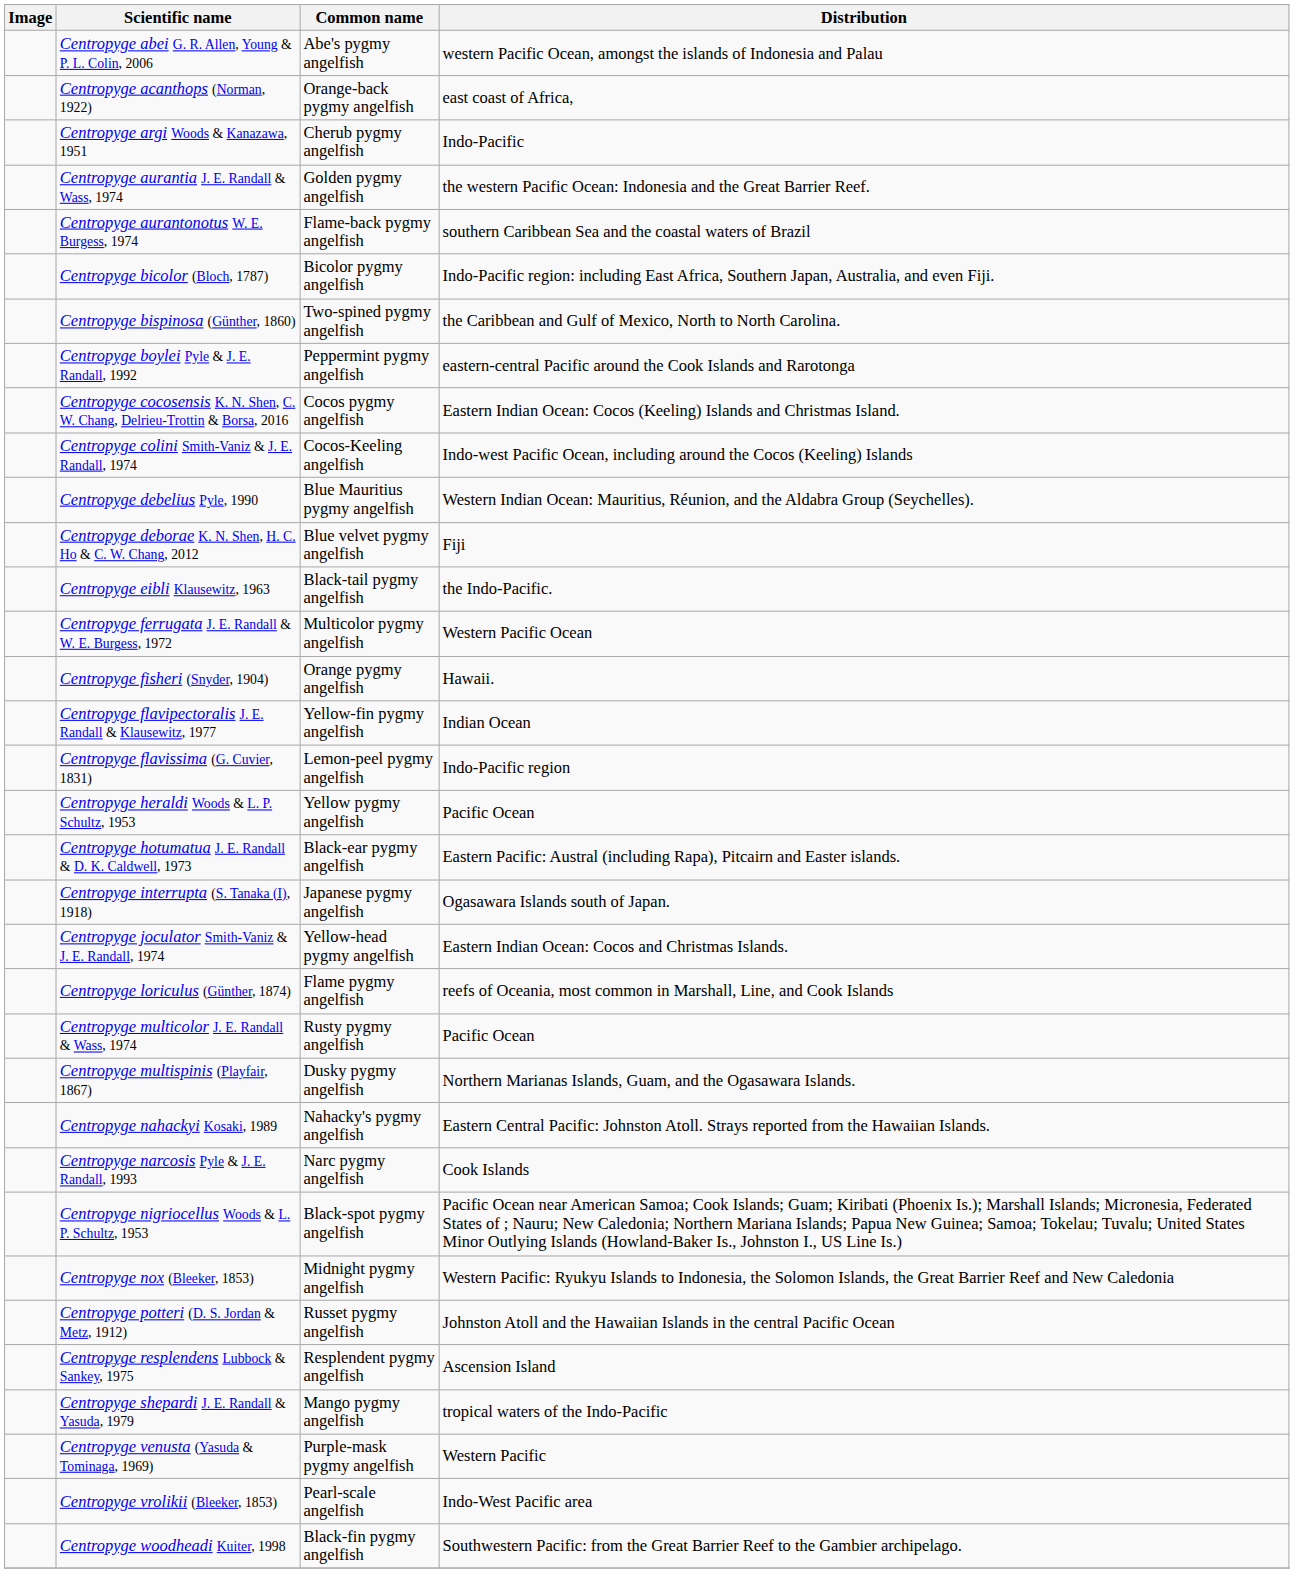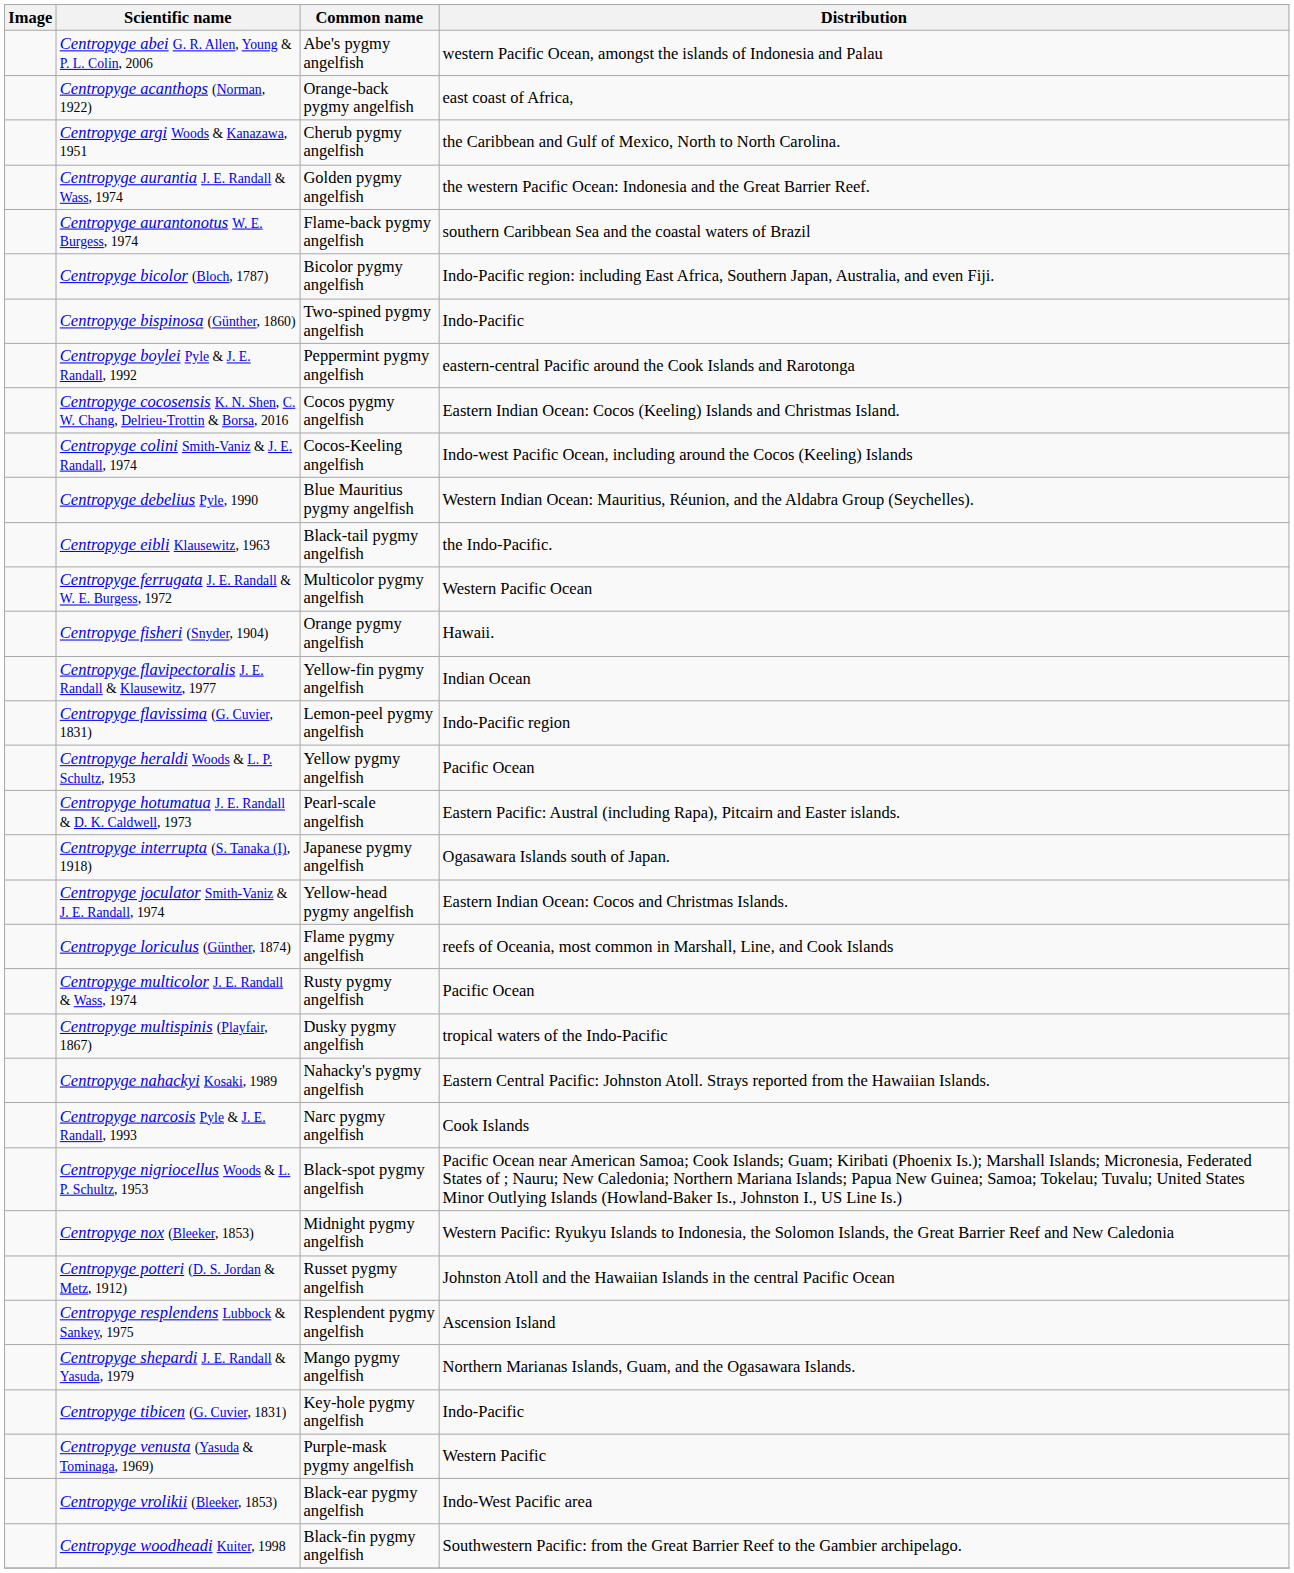 <table class="wikitable">
 <tr>
 <th>Image</th>
 <th>Scientific name</th>
 <th>Common name</th>
 <th>Distribution</th>
 </tr>
 <tr>
 <td></td>
 <td><em><a href='#'>Centropyge abei</a></em> <small><a href='#'>G. R. Allen</a>, <a href='#'>Young</a> & <a href='#'>P. L. Colin</a>, 2006</small></td>
 <td>Abe's pygmy angelfish</td>
 <td>western Pacific Ocean, amongst the islands of Indonesia and Palau</td>
 </tr>
 <tr>
 <td></td>
 <td><em><a href='#'>Centropyge acanthops</a></em> <small>(<a href='#'>Norman</a>, 1922)</small></td>
 <td>Orange-back pygmy angelfish</td>
 <td>east coast of Africa,</td>
 </tr>
 <tr>
 <td></td>
 <td><em><a href='#'>Centropyge argi</a></em> <small><a href='#'>Woods</a> & <a href='#'>Kanazawa</a>, 1951</small></td>
 <td>Cherub pygmy angelfish</td>
-<td>Indo-Pacific</td>
+<td>the Caribbean and Gulf of Mexico, North to North Carolina.</td>
 </tr>
 <tr>
 <td></td>
 <td><em><a href='#'>Centropyge aurantia</a></em> <small><a href='#'>J. E. Randall</a> & <a href='#'>Wass</a>, 1974</small></td>
 <td>Golden pygmy angelfish</td>
 <td>the western Pacific Ocean: Indonesia and the Great Barrier Reef.</td>
 </tr>
 <tr>
 <td></td>
 <td><em><a href='#'>Centropyge aurantonotus</a></em> <small><a href='#'>W. E. Burgess</a>, 1974</small></td>
 <td>Flame-back pygmy angelfish</td>
 <td>southern Caribbean Sea and the coastal waters of Brazil</td>
 </tr>
 <tr>
 <td></td>
 <td><em><a href='#'>Centropyge bicolor</a></em> <small>(<a href='#'>Bloch</a>, 1787)</small></td>
 <td>Bicolor pygmy angelfish</td>
 <td>Indo-Pacific region: including East Africa, Southern Japan, Australia, and even Fiji.</td>
 </tr>
 <tr>
 <td></td>
 <td><em><a href='#'>Centropyge bispinosa</a></em> <small>(<a href='#'>Günther</a>, 1860)</small></td>
 <td>Two-spined pygmy angelfish</td>
-<td>the Caribbean and Gulf of Mexico, North to North Carolina.</td>
+<td>Indo-Pacific</td>
 </tr>
 <tr>
 <td></td>
 <td><em><a href='#'>Centropyge boylei</a></em> <small><a href='#'>Pyle</a> & <a href='#'>J. E. Randall</a>, 1992</small></td>
 <td>Peppermint pygmy angelfish</td>
 <td>eastern-central Pacific around the Cook Islands and Rarotonga</td>
 </tr>
 <tr>
 <td></td>
 <td><em><a href='#'>Centropyge cocosensis</a></em> <small><a href='#'>K. N. Shen</a>, <a href='#'>C. W. Chang</a>, <a href='#'>Delrieu-Trottin</a> & <a href='#'>Borsa</a>, 2016</small></td>
 <td>Cocos pygmy angelfish </td>
 <td>Eastern Indian Ocean: Cocos (Keeling) Islands and Christmas Island.</td>
 </tr>
 <tr>
 <td></td>
 <td><em><a href='#'>Centropyge colini</a></em> <small><a href='#'>Smith-Vaniz</a> & <a href='#'>J. E. Randall</a>, 1974</small></td>
 <td>Cocos-Keeling angelfish</td>
 <td>Indo-west Pacific Ocean, including around the Cocos (Keeling) Islands</td>
 </tr>
 <tr>
 <td></td>
 <td><em><a href='#'>Centropyge debelius</a></em> <small><a href='#'>Pyle</a>, 1990</small></td>
 <td>Blue Mauritius pygmy angelfish</td>
 <td>Western Indian Ocean: Mauritius, Réunion, and the Aldabra Group (Seychelles).</td>
-</tr>
-<tr>
-<td></td>
-<td><em><a href='#'>Centropyge deborae</a></em> <small><a href='#'>K. N. Shen</a>, <a href='#'>H. C. Ho</a> & <a href='#'>C. W. Chang</a>, 2012</small></td>
-<td>Blue velvet pygmy angelfish </td>
-<td>Fiji</td>
 </tr>
 <tr>
 <td></td>
 <td><em><a href='#'>Centropyge eibli</a></em> <small><a href='#'>Klausewitz</a>, 1963</small></td>
 <td>Black-tail pygmy angelfish</td>
 <td>the Indo-Pacific.</td>
 </tr>
 <tr>
 <td></td>
 <td><em><a href='#'>Centropyge ferrugata</a></em> <small><a href='#'>J. E. Randall</a> & <a href='#'>W. E. Burgess</a>, 1972</small></td>
 <td>Multicolor pygmy angelfish</td>
 <td>Western Pacific Ocean</td>
 </tr>
 <tr>
 <td></td>
 <td><em><a href='#'>Centropyge fisheri</a></em> <small>(<a href='#'>Snyder</a>, 1904)</small></td>
 <td>Orange pygmy angelfish</td>
 <td>Hawaii.</td>
 </tr>
 <tr>
 <td></td>
 <td><em><a href='#'>Centropyge flavipectoralis</a></em> <small><a href='#'>J. E. Randall</a> & <a href='#'>Klausewitz</a>, 1977</small></td>
 <td>Yellow-fin pygmy angelfish</td>
 <td>Indian Ocean</td>
 </tr>
 <tr>
 <td></td>
 <td><em><a href='#'>Centropyge flavissima</a></em> <small>(<a href='#'>G. Cuvier</a>, 1831)</small></td>
 <td>Lemon-peel pygmy angelfish</td>
 <td>Indo-Pacific region</td>
 </tr>
 <tr>
 <td></td>
 <td><em><a href='#'>Centropyge heraldi</a></em> <small><a href='#'>Woods</a> & <a href='#'>L. P. Schultz</a>, 1953</small></td>
 <td>Yellow pygmy angelfish </td>
 <td>Pacific Ocean</td>
 </tr>
 <tr>
 <td></td>
 <td><em><a href='#'>Centropyge hotumatua</a></em> <small><a href='#'>J. E. Randall</a> & <a href='#'>D. K. Caldwell</a>, 1973</small></td>
-<td>Black-ear pygmy angelfish</td>
+<td>Pearl-scale angelfish</td>
 <td>Eastern Pacific: Austral (including Rapa), Pitcairn and Easter islands.</td>
 </tr>
 <tr>
 <td></td>
 <td><em><a href='#'>Centropyge interrupta</a></em> <small>(<a href='#'>S. Tanaka (I)</a>, 1918)</small></td>
 <td>Japanese pygmy angelfish</td>
 <td>Ogasawara Islands south of Japan.</td>
 </tr>
 <tr>
 <td></td>
 <td><em><a href='#'>Centropyge joculator</a></em> <small><a href='#'>Smith-Vaniz</a> & <a href='#'>J. E. Randall</a>, 1974</small></td>
 <td>Yellow-head pygmy angelfish</td>
 <td>Eastern Indian Ocean: Cocos and Christmas Islands.</td>
 </tr>
 <tr>
 <td></td>
 <td><em><a href='#'>Centropyge loriculus</a></em> <small>(<a href='#'>Günther</a>, 1874)</small></td>
 <td>Flame pygmy angelfish</td>
 <td>reefs of Oceania, most common in Marshall, Line, and Cook Islands</td>
 </tr>
 <tr>
 <td></td>
 <td><em><a href='#'>Centropyge multicolor</a></em> <small><a href='#'>J. E. Randall</a> & <a href='#'>Wass</a>, 1974</small></td>
 <td>Rusty pygmy angelfish</td>
 <td>Pacific Ocean</td>
 </tr>
 <tr>
 <td></td>
 <td><em><a href='#'>Centropyge multispinis</a></em> <small>(<a href='#'>Playfair</a>, 1867)</small></td>
 <td>Dusky pygmy angelfish</td>
-<td>Northern Marianas Islands, Guam, and the Ogasawara Islands.</td>
+<td>tropical waters of the Indo-Pacific</td>
 </tr>
 <tr>
 <td></td>
 <td><em><a href='#'>Centropyge nahackyi</a></em> <small><a href='#'>Kosaki</a>, 1989</small></td>
 <td>Nahacky's pygmy angelfish</td>
 <td>Eastern Central Pacific: Johnston Atoll. Strays reported from the Hawaiian Islands.</td>
 </tr>
 <tr>
 <td></td>
 <td><em><a href='#'>Centropyge narcosis</a></em> <small><a href='#'>Pyle</a> & <a href='#'>J. E. Randall</a>, 1993</small></td>
 <td>Narc pygmy angelfish</td>
 <td>Cook Islands</td>
 </tr>
 <tr>
 <td></td>
 <td><em><a href='#'>Centropyge nigriocellus</a></em> <small><a href='#'>Woods</a> & <a href='#'>L. P. Schultz</a>, 1953</small></td>
 <td>Black-spot pygmy angelfish</td>
 <td>Pacific Ocean near American Samoa; Cook Islands; Guam; Kiribati (Phoenix Is.); Marshall Islands; Micronesia, Federated States of ; Nauru; New Caledonia; Northern Mariana Islands; Papua New Guinea; Samoa; Tokelau; Tuvalu; United States Minor Outlying Islands (Howland-Baker Is., Johnston I., US Line Is.)</td>
 </tr>
 <tr>
 <td></td>
 <td><em><a href='#'>Centropyge nox</a></em> <small>(<a href='#'>Bleeker</a>, 1853)</small></td>
 <td>Midnight pygmy angelfish</td>
 <td>Western Pacific: Ryukyu Islands to Indonesia, the Solomon Islands, the Great Barrier Reef and New Caledonia</td>
 </tr>
 <tr>
 <td></td>
 <td><em><a href='#'>Centropyge potteri</a></em> <small>(<a href='#'>D. S. Jordan</a> & <a href='#'>Metz</a>, 1912)</small></td>
 <td>Russet pygmy angelfish</td>
 <td>Johnston Atoll and the Hawaiian Islands in the central Pacific Ocean</td>
 </tr>
 <tr>
 <td></td>
 <td><em><a href='#'>Centropyge resplendens</a></em> <small><a href='#'>Lubbock</a> & <a href='#'>Sankey</a>, 1975</small></td>
 <td>Resplendent pygmy angelfish</td>
 <td>Ascension Island</td>
 </tr>
 <tr>
 <td></td>
 <td><em><a href='#'>Centropyge shepardi</a></em> <small><a href='#'>J. E. Randall</a> & <a href='#'>Yasuda</a>, 1979</small></td>
 <td>Mango pygmy angelfish</td>
-<td>tropical waters of the Indo-Pacific</td>
+<td>Northern Marianas Islands, Guam, and the Ogasawara Islands.</td>
+</tr>
+<tr>
+<td></td>
+<td><em><a href='#'>Centropyge tibicen</a></em> <small>(<a href='#'>G. Cuvier</a>, 1831)</small></td>
+<td>Key-hole pygmy angelfish</td>
+<td>Indo-Pacific</td>
 </tr>
 <tr>
 <td></td>
 <td><em><a href='#'>Centropyge venusta</a></em> <small>(<a href='#'>Yasuda</a> & <a href='#'>Tominaga</a>, 1969)</small></td>
 <td>Purple-mask pygmy angelfish</td>
 <td>Western Pacific</td>
 </tr>
 <tr>
 <td></td>
 <td><em><a href='#'>Centropyge vrolikii</a></em> <small>(<a href='#'>Bleeker</a>, 1853)</small></td>
-<td>Pearl-scale angelfish</td>
+<td>Black-ear pygmy angelfish</td>
 <td>Indo-West Pacific area</td>
 </tr>
 <tr>
 <td></td>
 <td><em><a href='#'>Centropyge woodheadi</a></em> <small><a href='#'>Kuiter</a>, 1998</small></td>
 <td>Black-fin pygmy angelfish </td>
 <td>Southwestern Pacific: from the Great Barrier Reef to the Gambier archipelago.</td>
 </tr>
 <tr>
 </tr>
 </table>
